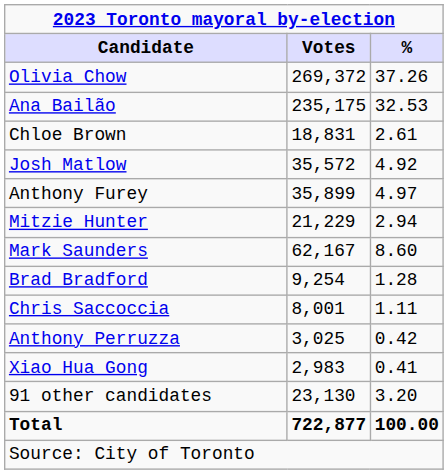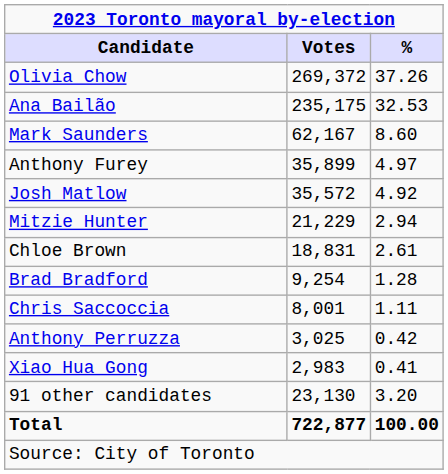 <table class="wikitable">
 <tr>
 <td colspan="3" style="text-align:center;"><strong><a href='#'>2023 Toronto mayoral by-election</a></strong></td>
 </tr>
 <tr>
 <th style="background:#ddf; width:200px;">Candidate</th>
 <th style="background:#ddf; width:50px;">Votes</th>
 <th style="background:#ddf; width:30px;">%</th>
 </tr>
 <tr>
 <td><a href='#'>Olivia Chow</a></td>
 <td>269,372</td>
 <td>37.26</td>
 </tr>
 <tr>
 <td><a href='#'>Ana Bailão</a></td>
 <td>235,175</td>
 <td>32.53</td>
 </tr>
 <tr>
-<td>Chloe Brown</td>
-<td>18,831</td>
-<td>2.61</td>
+<td><a href='#'>Mark Saunders</a></td>
+<td>62,167</td>
+<td>8.60</td>
+</tr>
+<tr>
+<td>Anthony Furey</td>
+<td>35,899</td>
+<td>4.97</td>
 </tr>
 <tr>
 <td><a href='#'>Josh Matlow</a></td>
 <td>35,572</td>
 <td>4.92</td>
 </tr>
 <tr>
-<td>Anthony Furey</td>
-<td>35,899</td>
-<td>4.97</td>
-</tr>
-<tr>
 <td><a href='#'>Mitzie Hunter</a></td>
 <td>21,229</td>
 <td>2.94</td>
 </tr>
 <tr>
-<td><a href='#'>Mark Saunders</a></td>
-<td>62,167</td>
-<td>8.60</td>
+<td>Chloe Brown</td>
+<td>18,831</td>
+<td>2.61</td>
 </tr>
 <tr>
 <td><a href='#'>Brad Bradford</a></td>
 <td>9,254</td>
 <td>1.28</td>
 </tr>
 <tr>
 <td><a href='#'>Chris Saccoccia</a></td>
 <td>8,001</td>
 <td>1.11</td>
 </tr>
 <tr>
 <td><a href='#'>Anthony Perruzza</a></td>
 <td>3,025</td>
 <td>0.42</td>
 </tr>
 <tr>
 <td><a href='#'>Xiao Hua Gong</a></td>
 <td>2,983</td>
 <td>0.41</td>
 </tr>
 <tr>
 <td>91 other candidates</td>
 <td>23,130</td>
 <td>3.20</td>
 </tr>
 <tr>
 <td><strong>Total</strong></td>
 <td><strong>722,877</strong></td>
 <td><strong>100.00</strong></td>
 </tr>
 <tr>
 <td colspan="3">Source: City of Toronto</td>
 </tr>
 </table>
